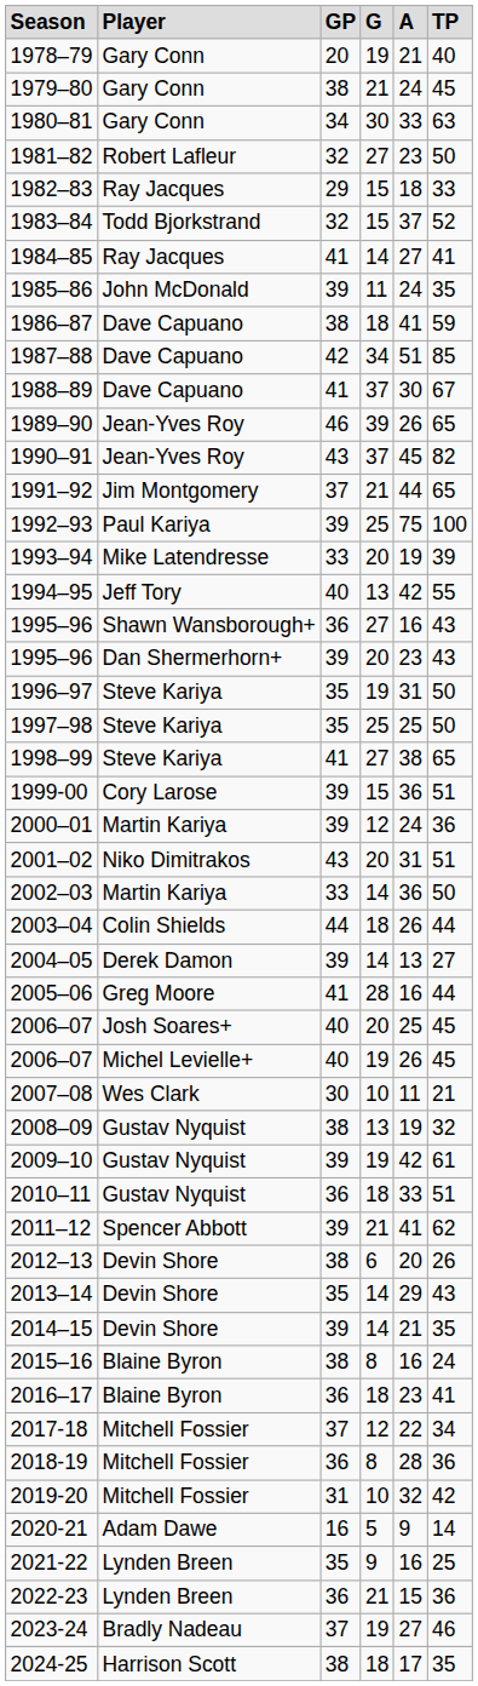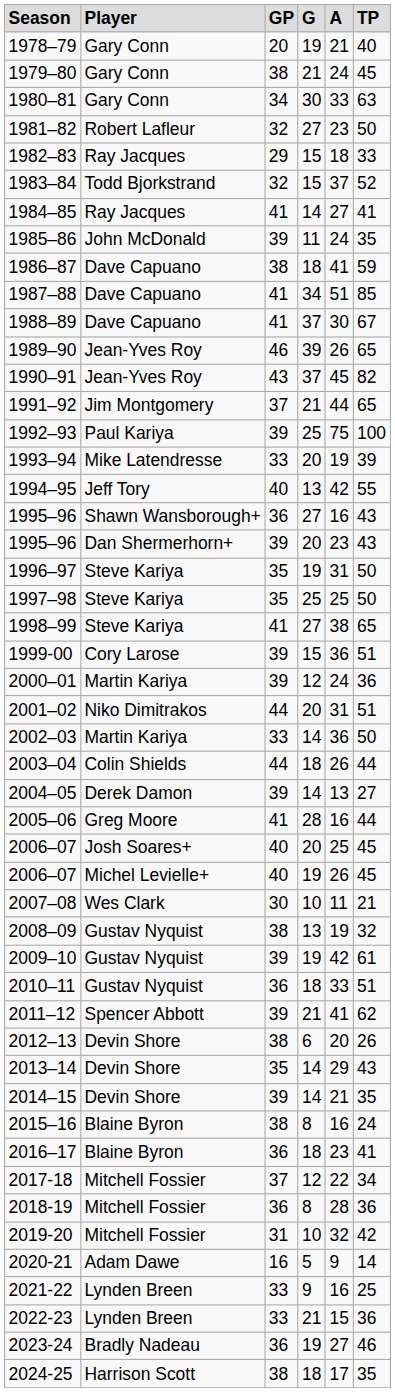 <table class="wikitable">
 <tr style="font-weight:bold; background-color:#dddddd;" |>
 <td>Season</td>
 <td>Player</td>
 <td>GP</td>
 <td>G</td>
 <td>A</td>
 <td>TP</td>
 </tr>
 <tr>
 <td>1978–79</td>
 <td>Gary Conn</td>
 <td>20</td>
 <td>19</td>
 <td>21</td>
 <td>40</td>
 </tr>
 <tr>
 <td>1979–80</td>
 <td>Gary Conn</td>
 <td>38</td>
 <td>21</td>
 <td>24</td>
 <td>45</td>
 </tr>
 <tr>
 <td>1980–81</td>
 <td>Gary Conn</td>
 <td>34</td>
 <td>30</td>
 <td>33</td>
 <td>63</td>
 </tr>
 <tr>
 <td>1981–82</td>
 <td>Robert Lafleur</td>
 <td>32</td>
 <td>27</td>
 <td>23</td>
 <td>50</td>
 </tr>
 <tr>
 <td>1982–83</td>
 <td>Ray Jacques</td>
 <td>29</td>
 <td>15</td>
 <td>18</td>
 <td>33</td>
 </tr>
 <tr>
 <td>1983–84</td>
 <td>Todd Bjorkstrand</td>
 <td>32</td>
 <td>15</td>
 <td>37</td>
 <td>52</td>
 </tr>
 <tr>
 <td>1984–85</td>
 <td>Ray Jacques</td>
 <td>41</td>
 <td>14</td>
 <td>27</td>
 <td>41</td>
 </tr>
 <tr>
 <td>1985–86</td>
 <td>John McDonald</td>
 <td>39</td>
 <td>11</td>
 <td>24</td>
 <td>35</td>
 </tr>
 <tr>
 <td>1986–87</td>
 <td>Dave Capuano</td>
 <td>38</td>
 <td>18</td>
 <td>41</td>
 <td>59</td>
 </tr>
 <tr>
 <td>1987–88</td>
 <td>Dave Capuano</td>
-<td>42</td>
+<td>41</td>
 <td>34</td>
 <td>51</td>
 <td>85</td>
 </tr>
 <tr>
 <td>1988–89</td>
 <td>Dave Capuano</td>
 <td>41</td>
 <td>37</td>
 <td>30</td>
 <td>67</td>
 </tr>
 <tr>
 <td>1989–90</td>
 <td>Jean-Yves Roy</td>
 <td>46</td>
 <td>39</td>
 <td>26</td>
 <td>65</td>
 </tr>
 <tr>
 <td>1990–91</td>
 <td>Jean-Yves Roy</td>
 <td>43</td>
 <td>37</td>
 <td>45</td>
 <td>82</td>
 </tr>
 <tr>
 <td>1991–92</td>
 <td>Jim Montgomery</td>
 <td>37</td>
 <td>21</td>
 <td>44</td>
 <td>65</td>
 </tr>
 <tr>
 <td>1992–93</td>
 <td>Paul Kariya</td>
 <td>39</td>
 <td>25</td>
 <td>75</td>
 <td>100</td>
 </tr>
 <tr>
 <td>1993–94</td>
 <td>Mike Latendresse</td>
 <td>33</td>
 <td>20</td>
 <td>19</td>
 <td>39</td>
 </tr>
 <tr>
 <td>1994–95</td>
 <td>Jeff Tory</td>
 <td>40</td>
 <td>13</td>
 <td>42</td>
 <td>55</td>
 </tr>
 <tr>
 <td>1995–96</td>
 <td>Shawn Wansborough+</td>
 <td>36</td>
 <td>27</td>
 <td>16</td>
 <td>43</td>
 </tr>
 <tr>
 <td>1995–96</td>
 <td>Dan Shermerhorn+</td>
 <td>39</td>
 <td>20</td>
 <td>23</td>
 <td>43</td>
 </tr>
 <tr>
 <td>1996–97</td>
 <td>Steve Kariya</td>
 <td>35</td>
 <td>19</td>
 <td>31</td>
 <td>50</td>
 </tr>
 <tr>
 <td>1997–98</td>
 <td>Steve Kariya</td>
 <td>35</td>
 <td>25</td>
 <td>25</td>
 <td>50</td>
 </tr>
 <tr>
 <td>1998–99</td>
 <td>Steve Kariya</td>
 <td>41</td>
 <td>27</td>
 <td>38</td>
 <td>65</td>
 </tr>
 <tr>
 <td>1999-00</td>
 <td>Cory Larose</td>
 <td>39</td>
 <td>15</td>
 <td>36</td>
 <td>51</td>
 </tr>
 <tr>
 <td>2000–01</td>
 <td>Martin Kariya</td>
 <td>39</td>
 <td>12</td>
 <td>24</td>
 <td>36</td>
 </tr>
 <tr>
 <td>2001–02</td>
 <td>Niko Dimitrakos</td>
-<td>43</td>
+<td>44</td>
 <td>20</td>
 <td>31</td>
 <td>51</td>
 </tr>
 <tr>
 <td>2002–03</td>
 <td>Martin Kariya</td>
 <td>33</td>
 <td>14</td>
 <td>36</td>
 <td>50</td>
 </tr>
 <tr>
 <td>2003–04</td>
 <td>Colin Shields</td>
 <td>44</td>
 <td>18</td>
 <td>26</td>
 <td>44</td>
 </tr>
 <tr>
 <td>2004–05</td>
 <td>Derek Damon</td>
 <td>39</td>
 <td>14</td>
 <td>13</td>
 <td>27</td>
 </tr>
 <tr>
 <td>2005–06</td>
 <td>Greg Moore</td>
 <td>41</td>
 <td>28</td>
 <td>16</td>
 <td>44</td>
 </tr>
 <tr>
 <td>2006–07</td>
 <td>Josh Soares+</td>
 <td>40</td>
 <td>20</td>
 <td>25</td>
 <td>45</td>
 </tr>
 <tr>
 <td>2006–07</td>
 <td>Michel Levielle+</td>
 <td>40</td>
 <td>19</td>
 <td>26</td>
 <td>45</td>
 </tr>
 <tr>
 <td>2007–08</td>
 <td>Wes Clark</td>
 <td>30</td>
 <td>10</td>
 <td>11</td>
 <td>21</td>
 </tr>
 <tr>
 <td>2008–09</td>
 <td>Gustav Nyquist</td>
 <td>38</td>
 <td>13</td>
 <td>19</td>
 <td>32</td>
 </tr>
 <tr>
 <td>2009–10</td>
 <td>Gustav Nyquist</td>
 <td>39</td>
 <td>19</td>
 <td>42</td>
 <td>61</td>
 </tr>
 <tr>
 <td>2010–11</td>
 <td>Gustav Nyquist</td>
 <td>36</td>
 <td>18</td>
 <td>33</td>
 <td>51</td>
 </tr>
 <tr>
 <td>2011–12</td>
 <td>Spencer Abbott</td>
 <td>39</td>
 <td>21</td>
 <td>41</td>
 <td>62</td>
 </tr>
 <tr>
 <td>2012–13</td>
 <td>Devin Shore</td>
 <td>38</td>
 <td>6</td>
 <td>20</td>
 <td>26</td>
 </tr>
 <tr>
 <td>2013–14</td>
 <td>Devin Shore</td>
 <td>35</td>
 <td>14</td>
 <td>29</td>
 <td>43</td>
 </tr>
 <tr>
 <td>2014–15</td>
 <td>Devin Shore</td>
 <td>39</td>
 <td>14</td>
 <td>21</td>
 <td>35</td>
 </tr>
 <tr>
 <td>2015–16</td>
 <td>Blaine Byron</td>
 <td>38</td>
 <td>8</td>
 <td>16</td>
 <td>24</td>
 </tr>
 <tr>
 <td>2016–17</td>
 <td>Blaine Byron</td>
 <td>36</td>
 <td>18</td>
 <td>23</td>
 <td>41</td>
 </tr>
 <tr>
 <td>2017-18</td>
 <td>Mitchell Fossier</td>
 <td>37</td>
 <td>12</td>
 <td>22</td>
 <td>34</td>
 </tr>
 <tr>
 <td>2018-19</td>
 <td>Mitchell Fossier</td>
 <td>36</td>
 <td>8</td>
 <td>28</td>
 <td>36</td>
 </tr>
 <tr>
 <td>2019-20</td>
 <td>Mitchell Fossier</td>
 <td>31</td>
 <td>10</td>
 <td>32</td>
 <td>42</td>
 </tr>
 <tr>
 <td>2020-21</td>
 <td>Adam Dawe</td>
 <td>16</td>
 <td>5</td>
 <td>9</td>
 <td>14</td>
 </tr>
 <tr>
 <td>2021-22</td>
 <td>Lynden Breen</td>
-<td>35</td>
+<td>33</td>
 <td>9</td>
 <td>16</td>
 <td>25</td>
 </tr>
 <tr>
 <td>2022-23</td>
 <td>Lynden Breen</td>
-<td>36</td>
+<td>33</td>
 <td>21</td>
 <td>15</td>
 <td>36</td>
 </tr>
 <tr>
 <td>2023-24</td>
 <td>Bradly Nadeau</td>
-<td>37</td>
+<td>36</td>
 <td>19</td>
 <td>27</td>
 <td>46</td>
 </tr>
 <tr>
 <td>2024-25</td>
 <td>Harrison Scott</td>
 <td>38</td>
 <td>18</td>
 <td>17</td>
 <td>35</td>
 </tr>
 </table>
